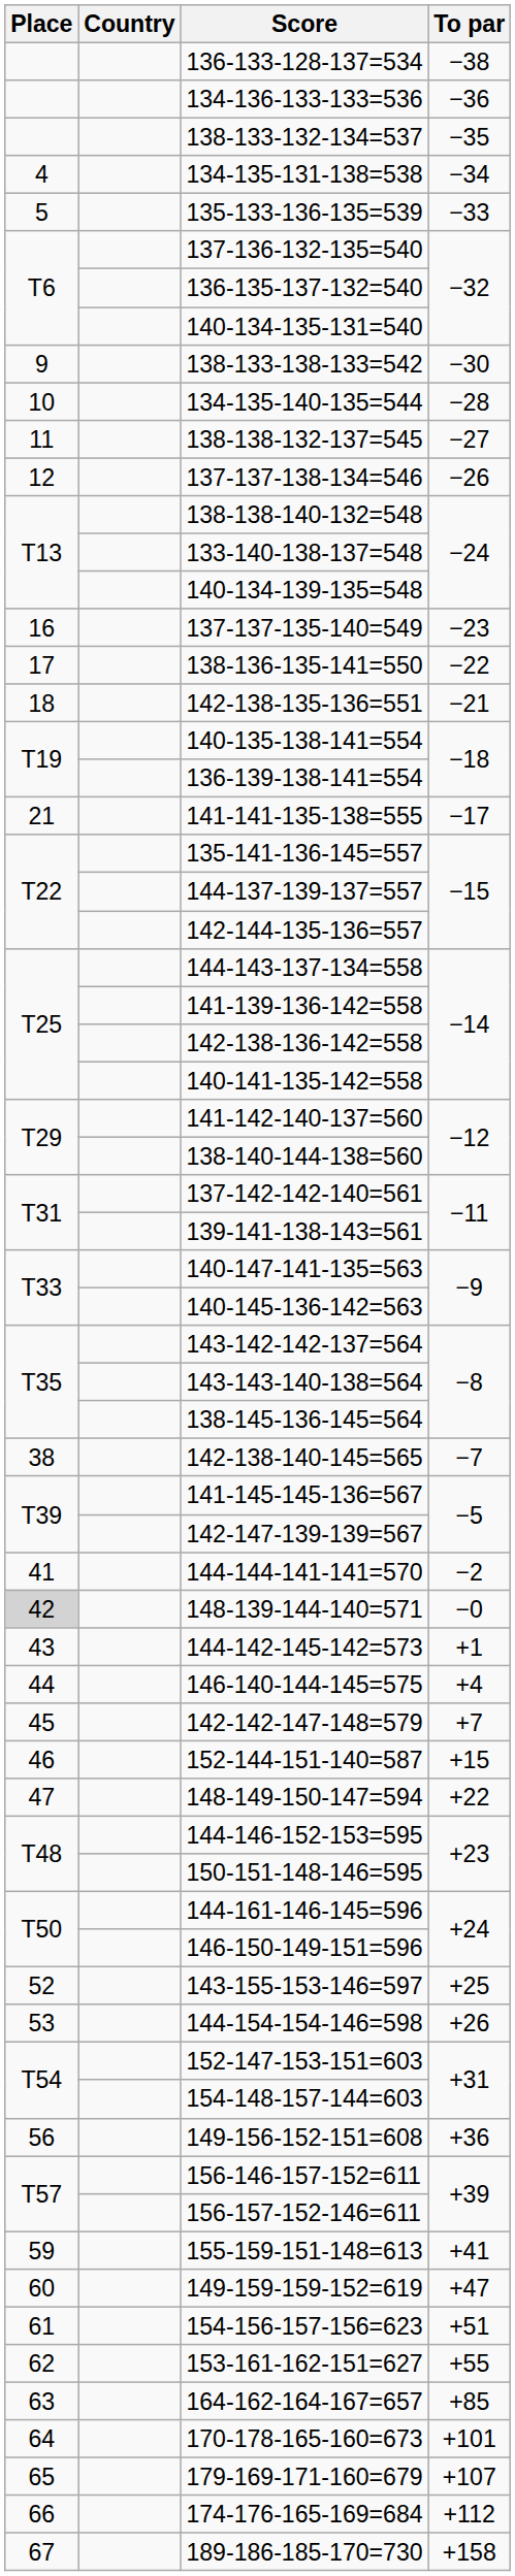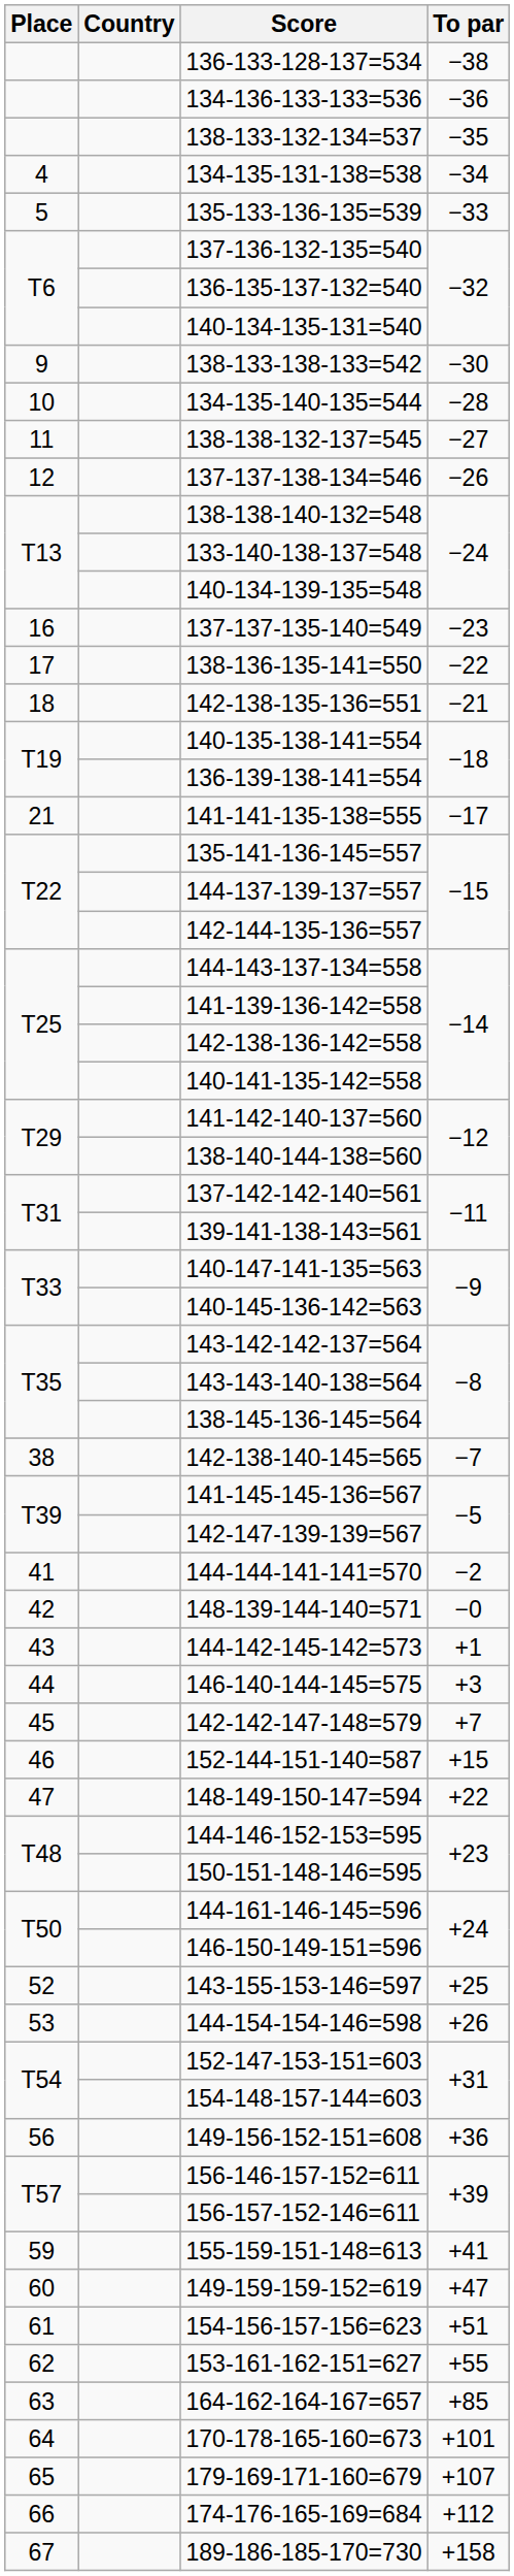 <table class="wikitable" style="font-size:95%;">
 <tr>
 <th>Place</th>
 <th>Country</th>
 <th>Score</th>
 <th>To par</th>
 </tr>
 <tr>
 <td align=center></td>
 <td></td>
 <td>136-133-128-137=534</td>
 <td align=center>−38</td>
 </tr>
 <tr>
 <td align=center></td>
 <td></td>
 <td>134-136-133-133=536</td>
 <td align=center>−36</td>
 </tr>
 <tr>
 <td align=center></td>
 <td></td>
 <td>138-133-132-134=537</td>
 <td align=center>−35</td>
 </tr>
 <tr>
 <td align=center>4</td>
 <td></td>
 <td>134-135-131-138=538</td>
 <td align=center>−34</td>
 </tr>
 <tr>
 <td align=center>5</td>
 <td></td>
 <td>135-133-136-135=539</td>
 <td align=center>−33</td>
 </tr>
 <tr>
 <td align=center rowspan=3>T6</td>
 <td></td>
 <td>137-136-132-135=540</td>
 <td align=center rowspan=3>−32</td>
 </tr>
 <tr>
 <td></td>
 <td>136-135-137-132=540</td>
 </tr>
 <tr>
 <td></td>
 <td>140-134-135-131=540</td>
 </tr>
 <tr>
 <td align=center>9</td>
 <td></td>
 <td>138-133-138-133=542</td>
 <td align=center>−30</td>
 </tr>
 <tr>
 <td align=center>10</td>
 <td></td>
 <td>134-135-140-135=544</td>
 <td align=center>−28</td>
 </tr>
 <tr>
 <td align=center>11</td>
 <td></td>
 <td>138-138-132-137=545</td>
 <td align=center>−27</td>
 </tr>
 <tr>
 <td align=center>12</td>
 <td></td>
 <td>137-137-138-134=546</td>
 <td align=center>−26</td>
 </tr>
 <tr>
 <td align=center rowspan=3>T13</td>
 <td></td>
 <td>138-138-140-132=548</td>
 <td align=center rowspan=3>−24</td>
 </tr>
 <tr>
 <td></td>
 <td>133-140-138-137=548</td>
 </tr>
 <tr>
 <td></td>
 <td>140-134-139-135=548</td>
 </tr>
 <tr>
 <td align=center>16</td>
 <td></td>
 <td>137-137-135-140=549</td>
 <td align=center>−23</td>
 </tr>
 <tr>
 <td align=center>17</td>
 <td></td>
 <td>138-136-135-141=550</td>
 <td align=center>−22</td>
 </tr>
 <tr>
 <td align=center>18</td>
 <td></td>
 <td>142-138-135-136=551</td>
 <td align=center>−21</td>
 </tr>
 <tr>
 <td align=center rowspan=2>T19</td>
 <td></td>
 <td>140-135-138-141=554</td>
 <td align=center rowspan=2>−18</td>
 </tr>
 <tr>
 <td></td>
 <td>136-139-138-141=554</td>
 </tr>
 <tr>
 <td align=center>21</td>
 <td></td>
 <td>141-141-135-138=555</td>
 <td align=center>−17</td>
 </tr>
 <tr>
 <td align=center rowspan=3>T22</td>
 <td></td>
 <td>135-141-136-145=557</td>
 <td align=center rowspan=3>−15</td>
 </tr>
 <tr>
 <td></td>
 <td>144-137-139-137=557</td>
 </tr>
 <tr>
 <td></td>
 <td>142-144-135-136=557</td>
 </tr>
 <tr>
 <td align=center rowspan=4>T25</td>
 <td></td>
 <td>144-143-137-134=558</td>
 <td align=center rowspan=4>−14</td>
 </tr>
 <tr>
 <td></td>
 <td>141-139-136-142=558</td>
 </tr>
 <tr>
 <td></td>
 <td>142-138-136-142=558</td>
 </tr>
 <tr>
 <td></td>
 <td>140-141-135-142=558</td>
 </tr>
 <tr>
 <td align=center rowspan=2>T29</td>
 <td></td>
 <td>141-142-140-137=560</td>
 <td align=center rowspan=2>−12</td>
 </tr>
 <tr>
 <td></td>
 <td>138-140-144-138=560</td>
 </tr>
 <tr>
 <td align=center rowspan=2>T31</td>
 <td></td>
 <td>137-142-142-140=561</td>
 <td align=center rowspan=2>−11</td>
 </tr>
 <tr>
 <td></td>
 <td>139-141-138-143=561</td>
 </tr>
 <tr>
 <td align=center rowspan=2>T33</td>
 <td></td>
 <td>140-147-141-135=563</td>
 <td align=center rowspan=2>−9</td>
 </tr>
 <tr>
 <td></td>
 <td>140-145-136-142=563</td>
 </tr>
 <tr>
 <td align=center rowspan=3>T35</td>
 <td></td>
 <td>143-142-142-137=564</td>
 <td align=center rowspan=3>−8</td>
 </tr>
 <tr>
 <td></td>
 <td>143-143-140-138=564</td>
 </tr>
 <tr>
 <td></td>
 <td>138-145-136-145=564</td>
 </tr>
 <tr>
 <td align=center>38</td>
 <td></td>
 <td>142-138-140-145=565</td>
 <td align=center>−7</td>
 </tr>
 <tr>
 <td align=center rowspan=2>T39</td>
 <td></td>
 <td>141-145-145-136=567</td>
 <td align=center rowspan=2>−5</td>
 </tr>
 <tr>
 <td></td>
 <td>142-147-139-139=567</td>
 </tr>
 <tr>
 <td align=center>41</td>
 <td></td>
 <td>144-144-141-141=570</td>
 <td align=center>−2</td>
 </tr>
 <tr>
-<td align=center style="background: lightgrey;">42</td>
+<td align=center>42</td>
 <td></td>
 <td>148-139-144-140=571</td>
 <td align=center>−0</td>
 </tr>
 <tr>
 <td align=center>43</td>
 <td></td>
 <td>144-142-145-142=573</td>
 <td align=center>+1</td>
 </tr>
 <tr>
 <td align=center>44</td>
 <td></td>
 <td>146-140-144-145=575</td>
-<td align=center>+4</td>
+<td align=center>+3</td>
 </tr>
 <tr>
 <td align=center>45</td>
 <td></td>
 <td>142-142-147-148=579</td>
 <td align=center>+7</td>
 </tr>
 <tr>
 <td align=center>46</td>
 <td></td>
 <td>152-144-151-140=587</td>
 <td align=center>+15</td>
 </tr>
 <tr>
 <td align=center>47</td>
 <td></td>
 <td>148-149-150-147=594</td>
 <td align=center>+22</td>
 </tr>
 <tr>
 <td align=center rowspan=2>T48</td>
 <td></td>
 <td>144-146-152-153=595</td>
 <td align=center rowspan=2>+23</td>
 </tr>
 <tr>
 <td></td>
 <td>150-151-148-146=595</td>
 </tr>
 <tr>
 <td align=center rowspan=2>T50</td>
 <td></td>
 <td>144-161-146-145=596</td>
 <td align=center rowspan=2>+24</td>
 </tr>
 <tr>
 <td></td>
 <td>146-150-149-151=596</td>
 </tr>
 <tr>
 <td align=center>52</td>
 <td></td>
 <td>143-155-153-146=597</td>
 <td align=center>+25</td>
 </tr>
 <tr>
 <td align=center>53</td>
 <td></td>
 <td>144-154-154-146=598</td>
 <td align=center>+26</td>
 </tr>
 <tr>
 <td align=center rowspan=2>T54</td>
 <td></td>
 <td>152-147-153-151=603</td>
 <td align=center rowspan=2>+31</td>
 </tr>
 <tr>
 <td></td>
 <td>154-148-157-144=603</td>
 </tr>
 <tr>
 <td align=center>56</td>
 <td></td>
 <td>149-156-152-151=608</td>
 <td align=center>+36</td>
 </tr>
 <tr>
 <td align=center rowspan=2>T57</td>
 <td></td>
 <td>156-146-157-152=611</td>
 <td align=center rowspan=2>+39</td>
 </tr>
 <tr>
 <td></td>
 <td>156-157-152-146=611</td>
 </tr>
 <tr>
 <td align=center>59</td>
 <td></td>
 <td>155-159-151-148=613</td>
 <td align=center>+41</td>
 </tr>
 <tr>
 <td align=center>60</td>
 <td></td>
 <td>149-159-159-152=619</td>
 <td align=center>+47</td>
 </tr>
 <tr>
 <td align=center>61</td>
 <td></td>
 <td>154-156-157-156=623</td>
 <td align=center>+51</td>
 </tr>
 <tr>
 <td align=center>62</td>
 <td></td>
 <td>153-161-162-151=627</td>
 <td align=center>+55</td>
 </tr>
 <tr>
 <td align=center>63</td>
 <td></td>
 <td>164-162-164-167=657</td>
 <td align=center>+85</td>
 </tr>
 <tr>
 <td align=center>64</td>
 <td></td>
 <td>170-178-165-160=673</td>
 <td align=center>+101</td>
 </tr>
 <tr>
 <td align=center>65</td>
 <td></td>
 <td>179-169-171-160=679</td>
 <td align=center>+107</td>
 </tr>
 <tr>
 <td align=center>66</td>
 <td></td>
 <td>174-176-165-169=684</td>
 <td align=center>+112</td>
 </tr>
 <tr>
 <td align=center>67</td>
 <td></td>
 <td>189-186-185-170=730</td>
 <td align=center>+158</td>
 </tr>
 </table>
